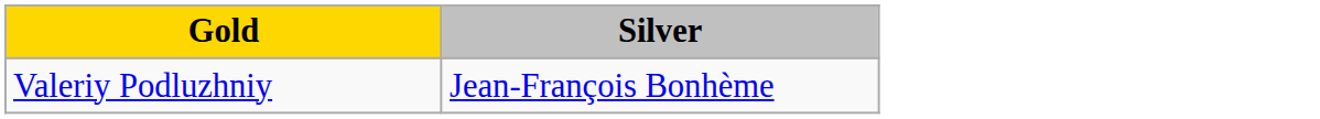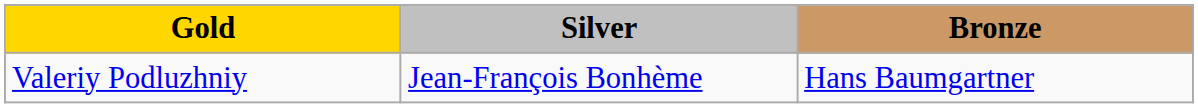 <table class="wikitable" style="text-align:left">
 <tr align="center">
 <td width=200 bgcolor=gold><strong>Gold</strong></td>
 <td width=200 bgcolor=silver><strong>Silver</strong></td>
+<td width=200 bgcolor=CC9966><strong>Bronze</strong></td>
 </tr>
 <tr>
 <td><a href='#'>Valeriy Podluzhniy</a><br><em></em></td>
 <td><a href='#'>Jean-François Bonhème</a><br><em></em></td>
+<td><a href='#'>Hans Baumgartner</a><br><em></em></td>
 </tr>
 </table>
